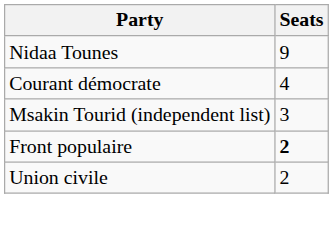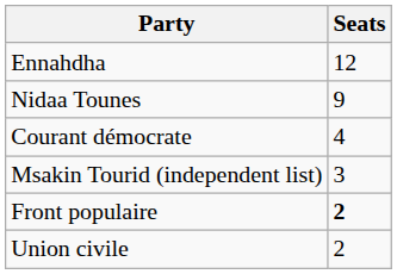 <table class="wikitable sortable">
 <tr>
 <th>Party</th>
 <th>Seats</th>
+</tr>
+<tr>
+<td>Ennahdha</td>
+<td>12</td>
 </tr>
 <tr>
 <td>Nidaa Tounes</td>
 <td>9</td>
 </tr>
 <tr>
 <td>Courant démocrate</td>
 <td>4</td>
 </tr>
 <tr>
 <td>Msakin Tourid (independent list)</td>
 <td>3</td>
 </tr>
 <tr>
 <td>Front populaire</td>
 <td><strong>2</strong></td>
 </tr>
 <tr>
 <td>Union civile</td>
 <td>2</td>
 </tr>
 </table>
